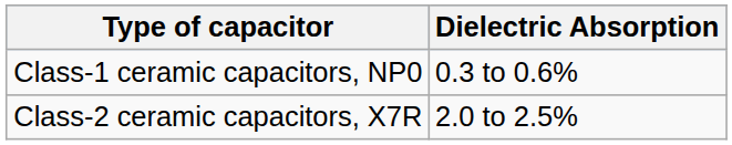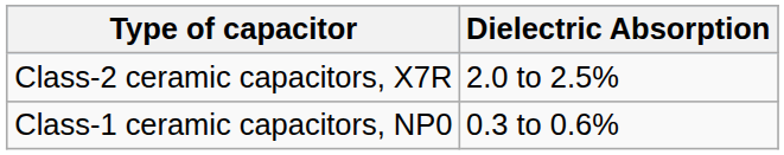 <table class="wikitable centered" style="margin:1em auto;">
 <tr style="background:#abcdef;">
 <th>Type of capacitor</th>
 <th>Dielectric Absorption</th>
 </tr>
 <tr>
+<td>Class-2 ceramic capacitors, X7R</td>
+<td>2.0 to 2.5%</td>
+</tr>
+<tr>
 <td>Class-1 ceramic capacitors, NP0</td>
 <td>0.3 to 0.6%</td>
 </tr>
-<tr>
-<td>Class-2 ceramic capacitors, X7R</td>
-<td>2.0 to 2.5%</td>
-</tr>
 </table>
